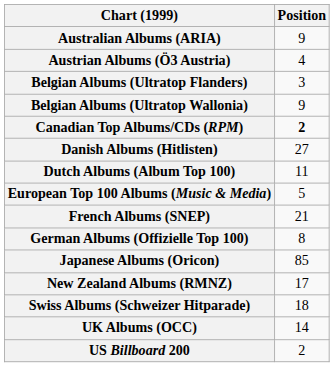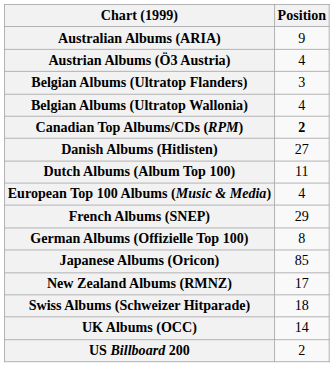 <table class="wikitable sortable plainrowheaders" style="text-align:center;">
 <tr>
 <th scope="col">Chart (1999)</th>
 <th scope="col">Position</th>
 </tr>
 <tr>
 <th scope="row">Australian Albums (ARIA)</th>
 <td>9</td>
 </tr>
 <tr>
 <th scope="row">Austrian Albums (Ö3 Austria)</th>
 <td>4</td>
 </tr>
 <tr>
 <th scope="row">Belgian Albums (Ultratop Flanders)</th>
 <td>3</td>
 </tr>
 <tr>
 <th scope="row">Belgian Albums (Ultratop Wallonia)</th>
-<td>9</td>
+<td>4</td>
 </tr>
 <tr>
 <th scope="row">Canadian Top Albums/CDs (<em>RPM</em>)</th>
 <td><strong>2</strong></td>
 </tr>
 <tr>
 <th scope="row">Danish Albums (Hitlisten)</th>
 <td>27</td>
 </tr>
 <tr>
 <th scope="row">Dutch Albums (Album Top 100)</th>
 <td>11</td>
 </tr>
 <tr>
 <th scope="row">European Top 100 Albums (<em>Music & Media</em>)</th>
-<td>5</td>
+<td>4</td>
 </tr>
 <tr>
 <th scope="row">French Albums (SNEP)</th>
-<td>21</td>
+<td>29</td>
 </tr>
 <tr>
 <th scope="row">German Albums (Offizielle Top 100)</th>
 <td>8</td>
 </tr>
 <tr>
 <th scope="row">Japanese Albums (Oricon)</th>
 <td>85</td>
 </tr>
 <tr>
 <th scope="row">New Zealand Albums (RMNZ)</th>
 <td>17</td>
 </tr>
 <tr>
 <th scope="row">Swiss Albums (Schweizer Hitparade)</th>
 <td>18</td>
 </tr>
 <tr>
 <th scope="row">UK Albums (OCC)</th>
 <td>14</td>
 </tr>
 <tr>
 <th scope="row">US <em>Billboard</em> 200</th>
 <td>2</td>
 </tr>
 </table>
